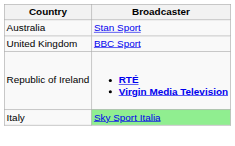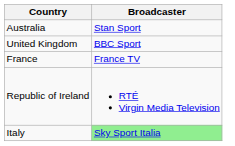 <table class="wikitable">
 <tr>
 <th>Country</th>
 <th>Broadcaster</th>
 </tr>
 <tr>
 <td> Australia</td>
 <td><a href='#'>Stan Sport</a></td>
 </tr>
 <tr>
 <td> United Kingdom</td>
 <td><a href='#'>BBC Sport</a></td>
 </tr>
 <tr>
+<td> France</td>
+<td><a href='#'>France TV</a></td>
+</tr>
+<tr>
 <td> Republic of Ireland</td>
-<td><strong><br><ul><li><a href='#'>RTÉ</a></li><li><a href='#'>Virgin Media Television</a></li></ul></strong></td>
+<td><br><ul><li><a href='#'>RTÉ</a></li><li><a href='#'>Virgin Media Television</a></li></ul></td>
 </tr>
 <tr>
 <td> Italy</td>
 <td style="background: lightgreen;"><a href='#'>Sky Sport Italia</a></td>
 </tr>
 </table>
